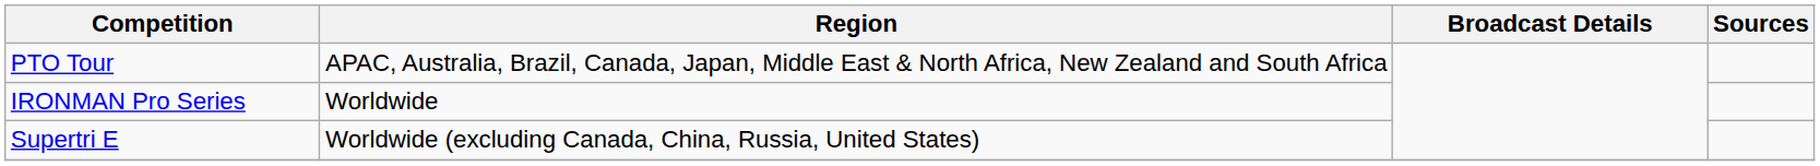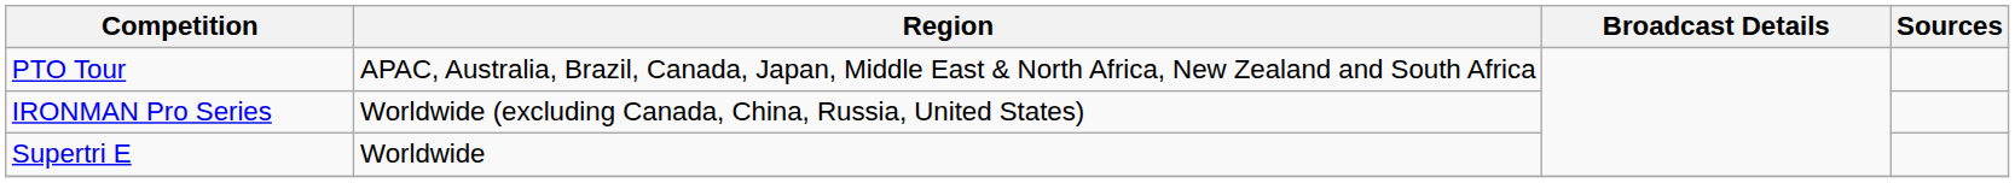 <table class="wikitable">
 <tr>
 <th width="200">Competition</th>
 <th>Region</th>
 <th width="200">Broadcast Details</th>
 <th>Sources</th>
 </tr>
 <tr>
 <td><a href='#'>PTO Tour</a></td>
 <td>APAC, Australia, Brazil, Canada, Japan, Middle East & North Africa, New Zealand and South Africa</td>
 <td rowspan="3"></td>
 <td></td>
 </tr>
 <tr>
 <td><a href='#'>IRONMAN Pro Series</a></td>
-<td>Worldwide</td>
+<td>Worldwide (excluding Canada, China, Russia, United States)</td>
 <td></td>
 </tr>
 <tr>
 <td><a href='#'>Supertri E</a></td>
-<td>Worldwide (excluding Canada, China, Russia, United States)</td>
+<td>Worldwide</td>
 <td></td>
 </tr>
 <tr>
 </tr>
 </table>
